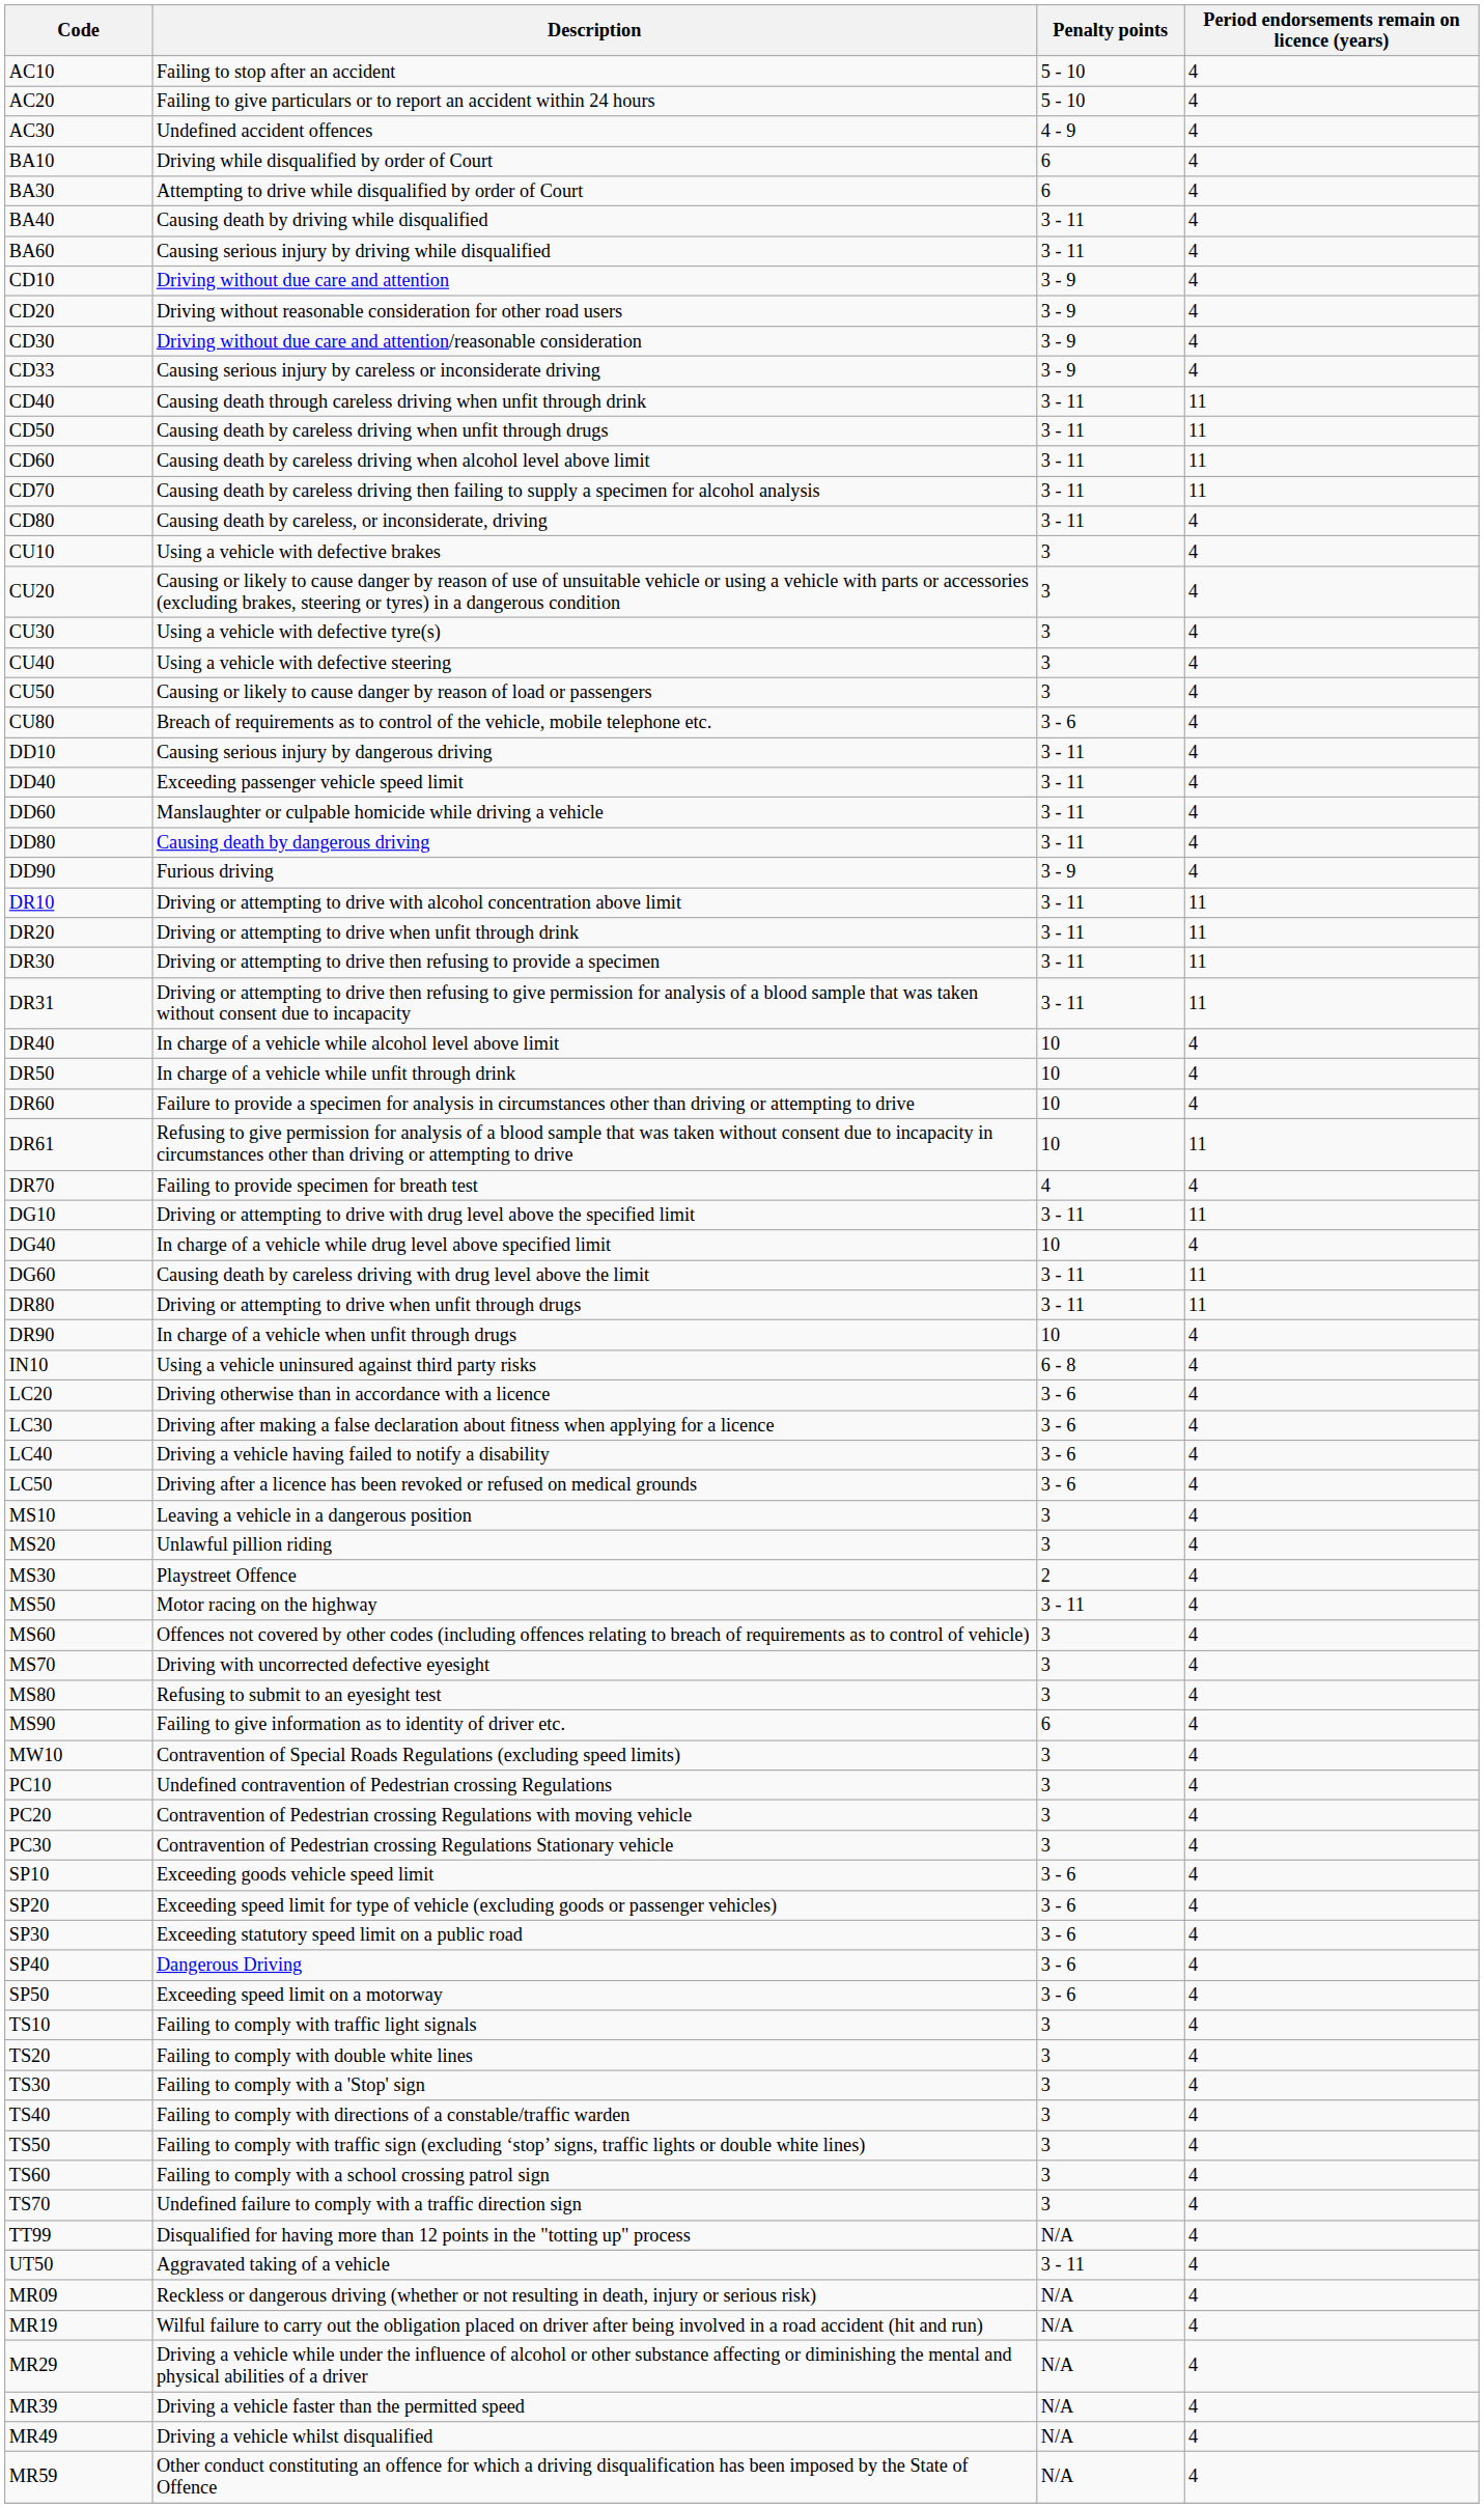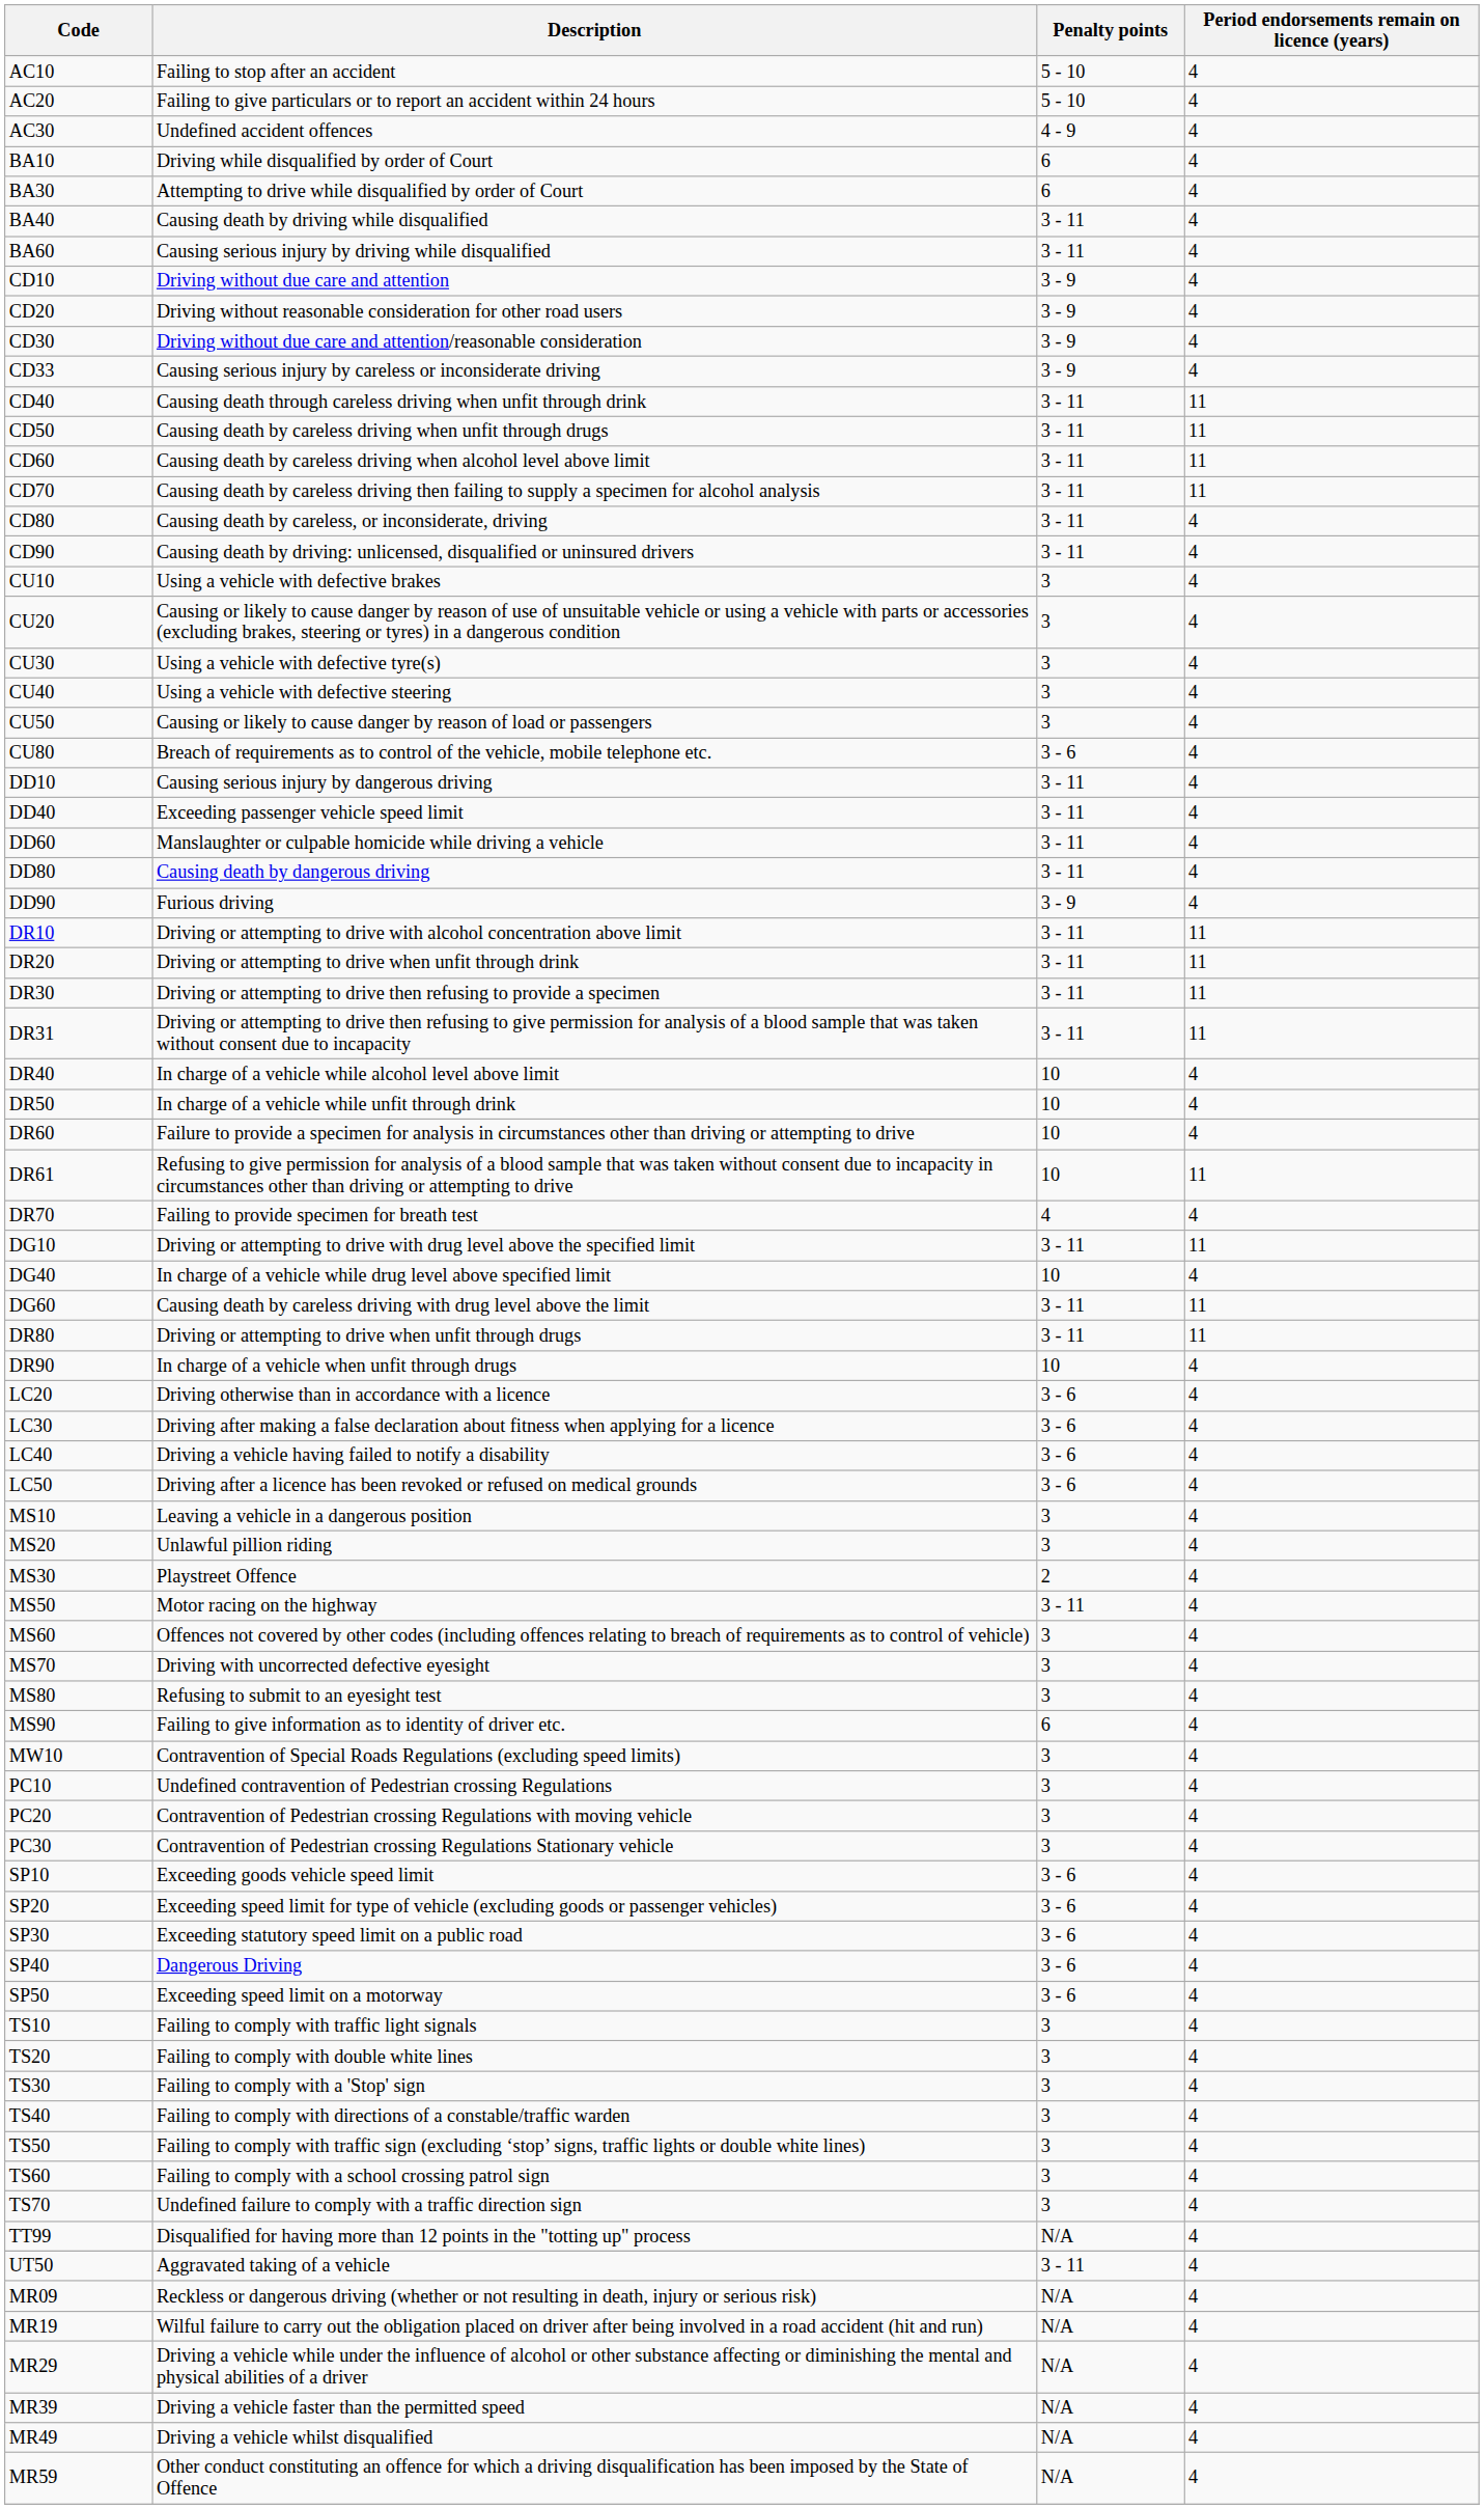 <table class="wikitable sortable">
 <tr>
 <th width=10%>Code</th>
 <th width=60%>Description</th>
 <th width=10%>Penalty points</th>
 <th width=20%>Period endorsements remain on licence (years)</th>
 </tr>
 <tr>
 <td>AC10</td>
 <td>Failing to stop after an accident</td>
 <td data-sort-value="10">5 - 10</td>
 <td>4</td>
 </tr>
 <tr>
 <td>AC20</td>
 <td>Failing to give particulars or to report an accident within 24 hours</td>
 <td data-sort-value="10">5 - 10</td>
 <td>4</td>
 </tr>
 <tr>
 <td>AC30</td>
 <td>Undefined accident offences</td>
 <td data-sort-value="9">4 - 9</td>
 <td>4</td>
 </tr>
 <tr>
 <td>BA10</td>
 <td>Driving while disqualified by order of Court</td>
 <td>6</td>
 <td>4</td>
 </tr>
 <tr>
 <td>BA30</td>
 <td>Attempting to drive while disqualified by order of Court</td>
 <td>6</td>
 <td>4</td>
 </tr>
 <tr>
 <td>BA40</td>
 <td>Causing death by driving while disqualified</td>
 <td data-sort-value="11">3 - 11</td>
 <td>4</td>
 </tr>
 <tr>
 <td>BA60</td>
 <td>Causing serious injury by driving while disqualified</td>
 <td data-sort-value="11">3 - 11</td>
 <td>4</td>
 </tr>
 <tr>
 <td>CD10</td>
 <td><a href='#'>Driving without due care and attention</a></td>
 <td data-sort-value="9">3 - 9</td>
 <td>4</td>
 </tr>
 <tr>
 <td>CD20</td>
 <td>Driving without reasonable consideration for other road users</td>
 <td data-sort-value="9">3 - 9</td>
 <td>4</td>
 </tr>
 <tr>
 <td>CD30</td>
 <td><a href='#'>Driving without due care and attention</a>/reasonable consideration</td>
 <td data-sort-value="9">3 - 9</td>
 <td>4</td>
 </tr>
 <tr>
 <td>CD33</td>
 <td>Causing serious injury by careless or inconsiderate driving</td>
 <td data-sort-value="9">3 - 9</td>
 <td>4</td>
 </tr>
 <tr>
 <td>CD40</td>
 <td>Causing death through careless driving when unfit through drink</td>
 <td data-sort-value="11">3 - 11</td>
 <td>11</td>
 </tr>
 <tr>
 <td>CD50</td>
 <td>Causing death by careless driving when unfit through drugs</td>
 <td data-sort-value="11">3 - 11</td>
 <td>11</td>
 </tr>
 <tr>
 <td>CD60</td>
 <td>Causing death by careless driving when alcohol level above limit</td>
 <td data-sort-value="11">3 - 11</td>
 <td>11</td>
 </tr>
 <tr>
 <td>CD70</td>
 <td>Causing death by careless driving then failing to supply a specimen for alcohol analysis</td>
 <td data-sort-value="11">3 - 11</td>
 <td>11</td>
 </tr>
 <tr>
 <td>CD80</td>
 <td>Causing death by careless, or inconsiderate, driving</td>
+<td data-sort-value="11">3 - 11</td>
+<td>4</td>
+</tr>
+<tr>
+<td>CD90</td>
+<td>Causing death by driving: unlicensed, disqualified or uninsured drivers</td>
 <td data-sort-value="11">3 - 11</td>
 <td>4</td>
 </tr>
 <tr>
 <td>CU10</td>
 <td>Using a vehicle with defective brakes</td>
 <td>3</td>
 <td>4</td>
 </tr>
 <tr>
 <td>CU20</td>
 <td>Causing or likely to cause danger by reason of use of unsuitable vehicle or using a vehicle with parts or accessories (excluding brakes, steering or tyres) in a dangerous condition</td>
 <td>3</td>
 <td>4</td>
 </tr>
 <tr>
 <td>CU30</td>
 <td>Using a vehicle with defective tyre(s)</td>
 <td>3</td>
 <td>4</td>
 </tr>
 <tr>
 <td>CU40</td>
 <td>Using a vehicle with defective steering</td>
 <td>3</td>
 <td>4</td>
 </tr>
 <tr>
 <td>CU50</td>
 <td>Causing or likely to cause danger by reason of load or passengers</td>
 <td>3</td>
 <td>4</td>
 </tr>
 <tr>
 <td>CU80</td>
 <td>Breach of requirements as to control of the vehicle, mobile telephone etc.</td>
 <td data-sort-value="6">3 - 6</td>
 <td>4</td>
 </tr>
 <tr>
 <td>DD10</td>
 <td>Causing serious injury by dangerous driving</td>
 <td data-sort-value="11">3 - 11</td>
 <td>4</td>
 </tr>
 <tr>
 <td>DD40</td>
 <td>Exceeding passenger vehicle speed limit</td>
 <td data-sort-value="11">3 - 11</td>
 <td>4</td>
 </tr>
 <tr>
 <td>DD60</td>
 <td>Manslaughter or culpable homicide while driving a vehicle</td>
 <td data-sort-value="11">3 - 11</td>
 <td>4</td>
 </tr>
 <tr>
 <td>DD80</td>
 <td><a href='#'>Causing death by dangerous driving</a></td>
 <td data-sort-value="11">3 - 11</td>
 <td>4</td>
 </tr>
 <tr>
 <td>DD90</td>
 <td>Furious driving</td>
 <td data-sort-value="9">3 - 9</td>
 <td>4</td>
 </tr>
 <tr>
 <td><a href='#'>DR10</a></td>
 <td>Driving or attempting to drive with alcohol concentration above limit</td>
 <td data-sort-value="11">3 - 11</td>
 <td>11</td>
 </tr>
 <tr>
 <td>DR20</td>
 <td>Driving or attempting to drive when unfit through drink</td>
 <td data-sort-value="11">3 - 11</td>
 <td>11</td>
 </tr>
 <tr>
 <td>DR30</td>
 <td>Driving or attempting to drive then refusing to provide a specimen</td>
 <td data-sort-value="11">3 - 11</td>
 <td>11</td>
 </tr>
 <tr>
 <td>DR31</td>
 <td>Driving or attempting to drive then refusing to give permission for analysis of a blood sample that was taken without consent due to incapacity</td>
 <td data-sort-value="11">3 - 11</td>
 <td>11</td>
 </tr>
 <tr>
 <td>DR40</td>
 <td>In charge of a vehicle while alcohol level above limit</td>
 <td>10</td>
 <td>4</td>
 </tr>
 <tr>
 <td>DR50</td>
 <td>In charge of a vehicle while unfit through drink</td>
 <td>10</td>
 <td>4</td>
 </tr>
 <tr>
 <td>DR60</td>
 <td>Failure to provide a specimen for analysis in circumstances other than driving or attempting to drive</td>
 <td>10</td>
 <td>4</td>
 </tr>
 <tr>
 <td>DR61</td>
 <td>Refusing to give permission for analysis of a blood sample that was taken without consent due to incapacity in circumstances other than driving or attempting to drive</td>
 <td>10</td>
 <td>11</td>
 </tr>
 <tr>
 <td>DR70</td>
 <td>Failing to provide specimen for breath test</td>
 <td>4</td>
 <td>4</td>
 </tr>
 <tr>
 <td>DG10</td>
 <td>Driving or attempting to drive with drug level above the specified limit</td>
 <td data-sort-value="11">3 - 11</td>
 <td>11</td>
 </tr>
 <tr>
 <td>DG40</td>
 <td>In charge of a vehicle while drug level above specified limit</td>
 <td>10</td>
 <td>4</td>
 </tr>
 <tr>
 <td>DG60</td>
 <td>Causing death by careless driving with drug level above the limit</td>
 <td data-sort-value="11">3 - 11</td>
 <td>11</td>
 </tr>
 <tr>
 <td>DR80</td>
 <td>Driving or attempting to drive when unfit through drugs</td>
 <td data-sort-value="11">3 - 11</td>
 <td>11</td>
 </tr>
 <tr>
 <td>DR90</td>
 <td>In charge of a vehicle when unfit through drugs</td>
 <td>10</td>
-<td>4</td>
-</tr>
-<tr>
-<td>IN10</td>
-<td>Using a vehicle uninsured against third party risks</td>
-<td data-sort-value="8">6 - 8</td>
 <td>4</td>
 </tr>
 <tr>
 <td>LC20</td>
 <td>Driving otherwise than in accordance with a licence</td>
 <td data-sort-value="6">3 - 6</td>
 <td>4</td>
 </tr>
 <tr>
 <td>LC30</td>
 <td>Driving after making a false declaration about fitness when applying for a licence</td>
 <td data-sort-value="6">3 - 6</td>
 <td>4</td>
 </tr>
 <tr>
 <td>LC40</td>
 <td>Driving a vehicle having failed to notify a disability</td>
 <td data-sort-value="6">3 - 6</td>
 <td>4</td>
 </tr>
 <tr>
 <td>LC50</td>
 <td>Driving after a licence has been revoked or refused on medical grounds</td>
 <td data-sort-value="6">3 - 6</td>
 <td>4</td>
 </tr>
 <tr>
 <td>MS10</td>
 <td>Leaving a vehicle in a dangerous position</td>
 <td>3</td>
 <td>4</td>
 </tr>
 <tr>
 <td>MS20</td>
 <td>Unlawful pillion riding</td>
 <td>3</td>
 <td>4</td>
 </tr>
 <tr>
 <td>MS30</td>
 <td>Playstreet Offence</td>
 <td>2</td>
 <td>4</td>
 </tr>
 <tr>
 <td>MS50</td>
 <td>Motor racing on the highway</td>
 <td data-sort-value="11">3 - 11</td>
 <td>4</td>
 </tr>
 <tr>
 <td>MS60</td>
 <td>Offences not covered by other codes (including offences relating to breach of requirements as to control of vehicle)</td>
 <td>3</td>
 <td>4</td>
 </tr>
 <tr>
 <td>MS70</td>
 <td>Driving with uncorrected defective eyesight</td>
 <td>3</td>
 <td>4</td>
 </tr>
 <tr>
 <td>MS80</td>
 <td>Refusing to submit to an eyesight test</td>
 <td>3</td>
 <td>4</td>
 </tr>
 <tr>
 <td>MS90</td>
 <td>Failing to give information as to identity of driver etc.</td>
 <td>6</td>
 <td>4</td>
 </tr>
 <tr>
 <td>MW10</td>
 <td>Contravention of Special Roads Regulations (excluding speed limits)</td>
 <td>3</td>
 <td>4</td>
 </tr>
 <tr>
 <td>PC10</td>
 <td>Undefined contravention of Pedestrian crossing Regulations</td>
 <td>3</td>
 <td>4</td>
 </tr>
 <tr>
 <td>PC20</td>
 <td>Contravention of Pedestrian crossing Regulations with moving vehicle</td>
 <td>3</td>
 <td>4</td>
 </tr>
 <tr>
 <td>PC30</td>
 <td>Contravention of Pedestrian crossing Regulations Stationary vehicle</td>
 <td>3</td>
 <td>4</td>
 </tr>
 <tr>
 <td>SP10</td>
 <td>Exceeding goods vehicle speed limit</td>
 <td data-sort-value="6">3 - 6</td>
 <td>4</td>
 </tr>
 <tr>
 <td>SP20</td>
 <td>Exceeding speed limit for type of vehicle (excluding goods or passenger vehicles)</td>
 <td data-sort-value="6">3 - 6</td>
 <td>4</td>
 </tr>
 <tr>
 <td>SP30</td>
 <td>Exceeding statutory speed limit on a public road</td>
 <td data-sort-value="6">3 - 6</td>
 <td>4</td>
 </tr>
 <tr>
 <td>SP40</td>
 <td><a href='#'>Dangerous Driving</a></td>
 <td data-sort-value="6">3 - 6</td>
 <td>4</td>
 </tr>
 <tr>
 <td>SP50</td>
 <td>Exceeding speed limit on a motorway</td>
 <td data-sort-value="6">3 - 6</td>
 <td>4</td>
 </tr>
 <tr>
 <td>TS10</td>
 <td>Failing to comply with traffic light signals</td>
 <td>3</td>
 <td>4</td>
 </tr>
 <tr>
 <td>TS20</td>
 <td>Failing to comply with double white lines</td>
 <td>3</td>
 <td>4</td>
 </tr>
 <tr>
 <td>TS30</td>
 <td>Failing to comply with a 'Stop' sign</td>
 <td>3</td>
 <td>4</td>
 </tr>
 <tr>
 <td>TS40</td>
 <td>Failing to comply with directions of a constable/traffic warden</td>
 <td>3</td>
 <td>4</td>
 </tr>
 <tr>
 <td>TS50</td>
 <td>Failing to comply with traffic sign (excluding ‘stop’ signs, traffic lights or double white lines)</td>
 <td>3</td>
 <td>4</td>
 </tr>
 <tr>
 <td>TS60</td>
 <td>Failing to comply with a school crossing patrol sign</td>
 <td>3</td>
 <td>4</td>
 </tr>
 <tr>
 <td>TS70</td>
 <td>Undefined failure to comply with a traffic direction sign</td>
 <td>3</td>
 <td>4</td>
 </tr>
 <tr>
 <td>TT99</td>
 <td>Disqualified for having more than 12 points in the "totting up" process</td>
 <td>N/A</td>
 <td>4 </td>
 </tr>
 <tr>
 </tr>
 <tr>
 <td>UT50</td>
 <td>Aggravated taking of a vehicle</td>
 <td data-sort-value="11">3 - 11</td>
 <td>4</td>
 </tr>
 <tr>
 <td>MR09</td>
 <td>Reckless or dangerous driving (whether or not resulting in death, injury or serious risk)</td>
 <td>N/A</td>
 <td>4</td>
 </tr>
 <tr>
 <td>MR19</td>
 <td>Wilful failure to carry out the obligation placed on driver after being involved in a road accident (hit and run)</td>
 <td>N/A</td>
 <td>4</td>
 </tr>
 <tr>
 <td>MR29</td>
 <td>Driving a vehicle while under the influence of alcohol or other substance affecting or diminishing the mental and physical abilities of a driver</td>
 <td>N/A</td>
 <td>4</td>
 </tr>
 <tr>
 <td>MR39</td>
 <td>Driving a vehicle faster than the permitted speed</td>
 <td>N/A</td>
 <td>4</td>
 </tr>
 <tr>
 <td>MR49</td>
 <td>Driving a vehicle whilst disqualified</td>
 <td>N/A</td>
 <td>4</td>
 </tr>
 <tr>
 <td>MR59</td>
 <td>Other conduct constituting an offence for which a driving disqualification has been imposed by the State of Offence</td>
 <td>N/A</td>
 <td>4</td>
 </tr>
 <tr>
 </tr>
 </table>
